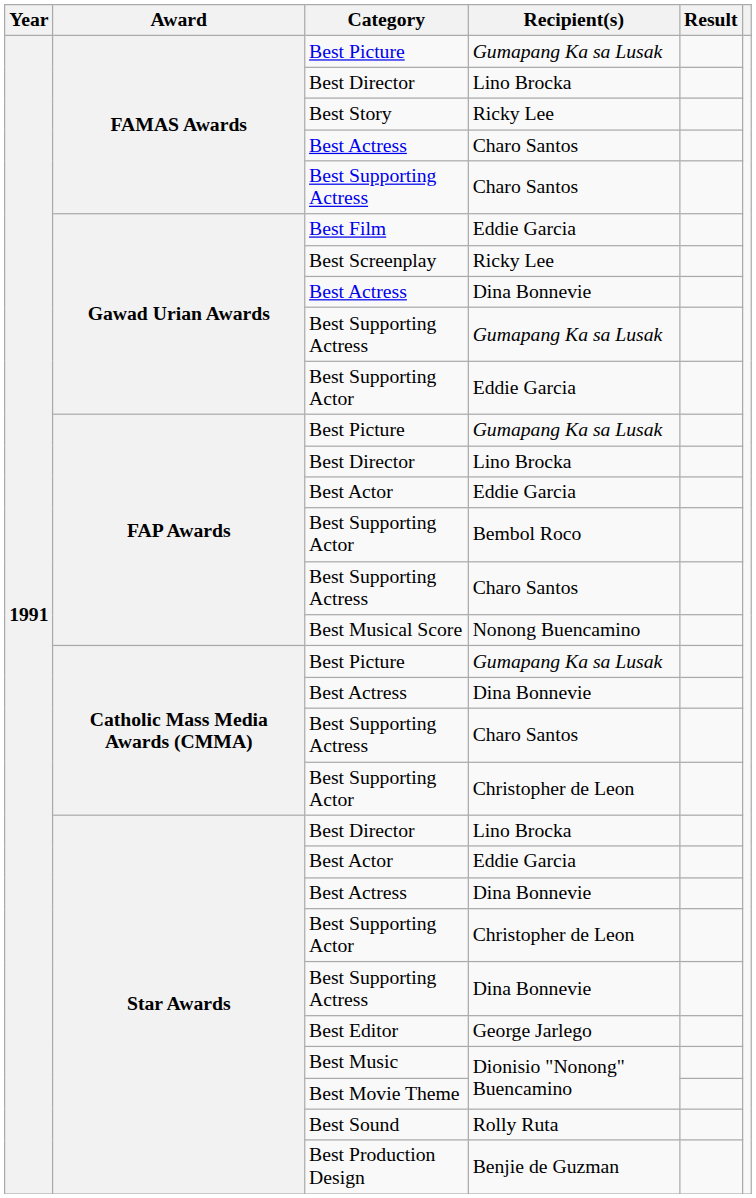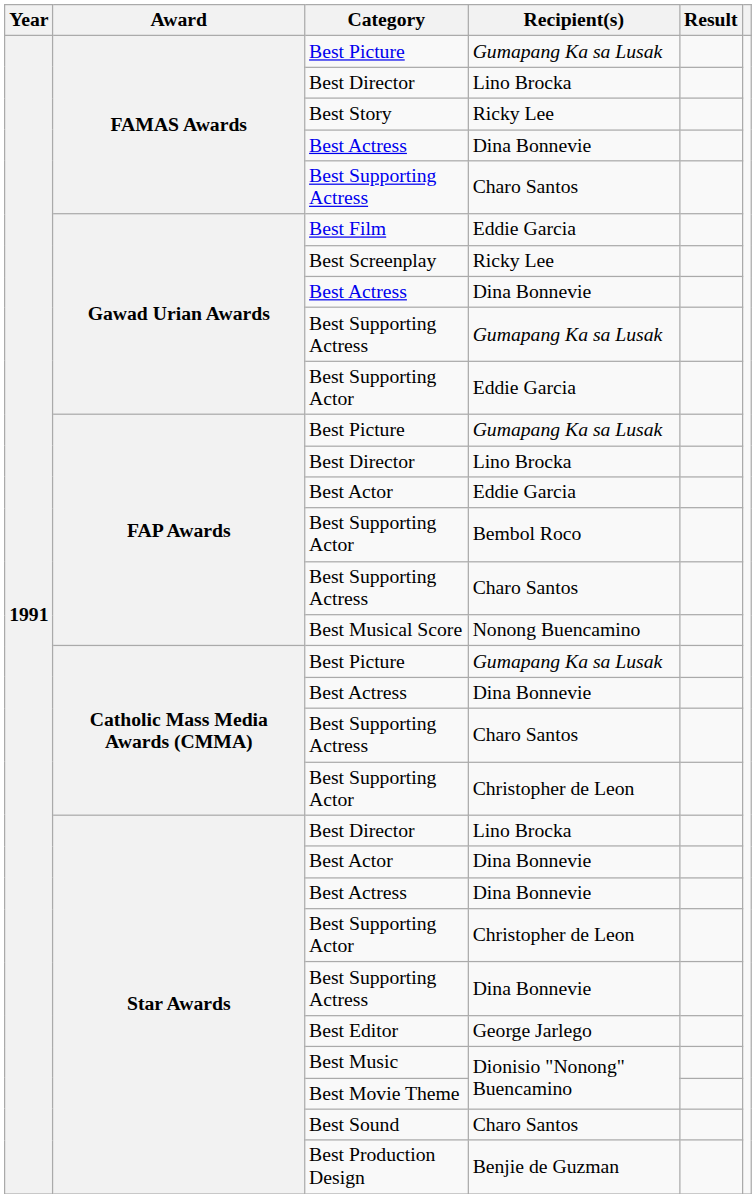 <table class="wikitable sortable plainrowheaders">
 <tr>
 <th scope="col" data-sort-type="date">Year</th>
 <th scope="col">Award</th>
 <th scope="col">Category</th>
 <th scope="col">Recipient(s)</th>
 <th scope="col">Result</th>
 <th scope="col" class="unsortable"></th>
 </tr>
 <tr>
 <th rowspan="30" scope="row">1991</th>
 <th rowspan="5" scope="row">FAMAS Awards</th>
 <td><a href='#'>Best Picture</a></td>
 <td><em>Gumapang Ka sa Lusak</em></td>
 <td></td>
 <td rowspan="30" scope="row"></td>
 </tr>
 <tr>
 <td>Best Director</td>
 <td>Lino Brocka</td>
 <td></td>
 </tr>
 <tr>
 <td>Best Story</td>
 <td>Ricky Lee</td>
 <td></td>
 </tr>
 <tr>
 <td><a href='#'>Best Actress</a></td>
-<td>Charo Santos</td>
+<td>Dina Bonnevie</td>
 <td></td>
 </tr>
 <tr>
 <td><a href='#'>Best Supporting Actress</a></td>
 <td>Charo Santos</td>
 <td></td>
 </tr>
 <tr>
 <th rowspan="5" scope="row">Gawad Urian Awards</th>
 <td><a href='#'>Best Film</a></td>
 <td>Eddie Garcia</td>
 <td></td>
 </tr>
 <tr>
 <td>Best Screenplay</td>
 <td>Ricky Lee</td>
 <td></td>
 </tr>
 <tr>
 <td><a href='#'>Best Actress</a></td>
 <td>Dina Bonnevie</td>
 <td></td>
 </tr>
 <tr>
 <td>Best Supporting Actress</td>
 <td><em>Gumapang Ka sa Lusak</em></td>
 <td></td>
 </tr>
 <tr>
 <td>Best Supporting Actor</td>
 <td>Eddie Garcia</td>
 <td></td>
 </tr>
 <tr>
 <th rowspan="6" scope="row">FAP Awards</th>
 <td>Best Picture</td>
 <td><em>Gumapang Ka sa Lusak</em></td>
 <td></td>
 </tr>
 <tr>
 <td>Best Director</td>
 <td>Lino Brocka</td>
 <td></td>
 </tr>
 <tr>
 <td>Best Actor</td>
 <td>Eddie Garcia</td>
 <td></td>
 </tr>
 <tr>
 <td>Best Supporting Actor</td>
 <td>Bembol Roco</td>
 <td></td>
 </tr>
 <tr>
 <td>Best Supporting Actress</td>
 <td>Charo Santos</td>
 <td></td>
 </tr>
 <tr>
 <td>Best Musical Score</td>
 <td>Nonong Buencamino</td>
 <td></td>
 </tr>
 <tr>
 <th rowspan="4" scope="row">Catholic Mass Media Awards (CMMA)</th>
 <td>Best Picture</td>
 <td><em>Gumapang Ka sa Lusak</em></td>
 <td></td>
 </tr>
 <tr>
 <td>Best Actress</td>
 <td>Dina Bonnevie</td>
 <td></td>
 </tr>
 <tr>
 <td>Best Supporting Actress</td>
 <td>Charo Santos</td>
 <td></td>
 </tr>
 <tr>
 <td>Best Supporting Actor</td>
 <td>Christopher de Leon</td>
 <td></td>
 </tr>
 <tr>
 <th rowspan="10" scope="row">Star Awards</th>
 <td>Best Director</td>
 <td>Lino Brocka</td>
 <td></td>
 </tr>
 <tr>
 <td>Best Actor</td>
-<td>Eddie Garcia</td>
+<td>Dina Bonnevie</td>
 <td></td>
 </tr>
 <tr>
 <td>Best Actress</td>
 <td>Dina Bonnevie</td>
 <td></td>
 </tr>
 <tr>
 <td>Best Supporting Actor</td>
 <td>Christopher de Leon</td>
 <td></td>
 </tr>
 <tr>
 <td>Best Supporting Actress</td>
 <td>Dina Bonnevie</td>
 <td></td>
 </tr>
 <tr>
 <td>Best Editor</td>
 <td>George Jarlego</td>
 <td></td>
 </tr>
 <tr>
 <td>Best Music</td>
 <td rowspan="2">Dionisio "Nonong" Buencamino</td>
 <td></td>
 </tr>
 <tr>
 <td>Best Movie Theme</td>
 <td></td>
 </tr>
 <tr>
 <td>Best Sound</td>
-<td>Rolly Ruta</td>
+<td>Charo Santos</td>
 <td></td>
 </tr>
 <tr>
 <td>Best Production Design</td>
 <td>Benjie de Guzman</td>
 <td></td>
 </tr>
 </table>
